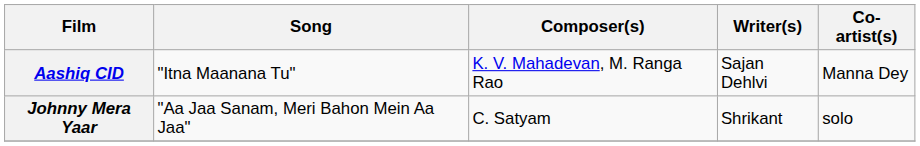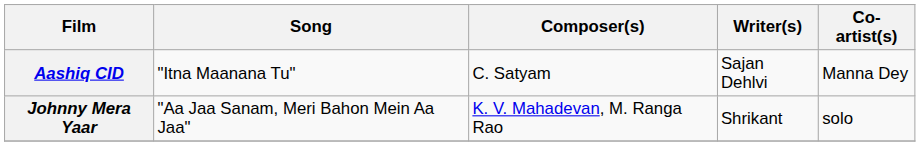 <table class="wikitable sortable">
 <tr>
 <th>Film</th>
 <th>Song</th>
 <th>Composer(s)</th>
 <th>Writer(s)</th>
 <th>Co-artist(s)</th>
 </tr>
 <tr>
 <th><a href='#'><em>Aashiq CID</em></a></th>
 <td>"Itna Maanana Tu"</td>
-<td><a href='#'>K. V. Mahadevan</a>, M. Ranga Rao</td>
+<td>C. Satyam</td>
 <td>Sajan Dehlvi</td>
 <td>Manna Dey</td>
 </tr>
 <tr>
 <th><em>Johnny Mera Yaar</em></th>
 <td>"Aa Jaa Sanam, Meri Bahon Mein Aa Jaa"</td>
-<td>C. Satyam</td>
+<td><a href='#'>K. V. Mahadevan</a>, M. Ranga Rao</td>
 <td>Shrikant</td>
 <td>solo</td>
 </tr>
 <tr>
 </tr>
 </table>
